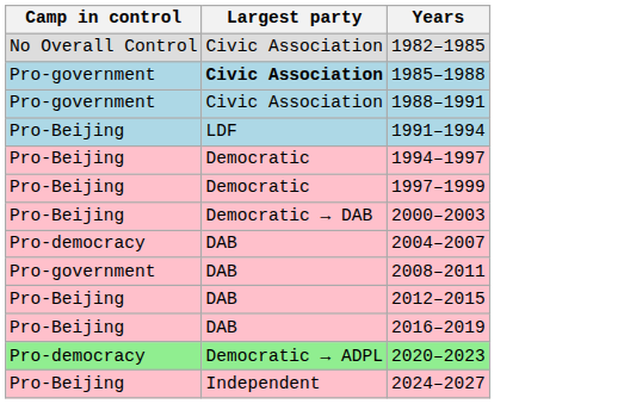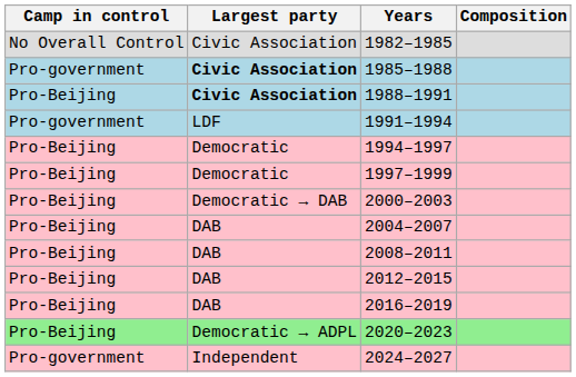 <table class="wikitable" style="font-size: 95%;">
 <tr>
 <th>Camp in control</th>
 <th>Largest party</th>
 <th>Years</th>
+<th>Composition</th>
 </tr>
 <tr ! style="background-color: #DDDDDD">
 <td>No Overall Control</td>
 <td>Civic Association</td>
 <td>1982–1985</td>
+<td></td>
 </tr>
 <tr ! style="background-color: LightBlue">
 <td>Pro-government</td>
 <td><strong>Civic Association</strong></td>
 <td>1985–1988</td>
+<td></td>
+</tr>
+<tr ! style="background-color: LightBlue">
+<td>Pro-Beijing</td>
+<td><strong>Civic Association</strong></td>
+<td>1988–1991</td>
+<td></td>
 </tr>
 <tr ! style="background-color: LightBlue">
 <td>Pro-government</td>
-<td>Civic Association</td>
-<td>1988–1991</td>
-</tr>
-<tr ! style="background-color: LightBlue">
-<td>Pro-Beijing</td>
 <td>LDF</td>
 <td>1991–1994</td>
+<td></td>
 </tr>
 <tr ! style="background-color: Pink">
 <td>Pro-Beijing</td>
 <td>Democratic</td>
 <td>1994–1997</td>
+<td></td>
 </tr>
 <tr ! style="background-color: Pink">
 <td>Pro-Beijing</td>
 <td>Democratic</td>
 <td>1997–1999</td>
+<td></td>
 </tr>
 <tr ! style="background-color: Pink">
 <td>Pro-Beijing</td>
 <td>Democratic → DAB</td>
 <td>2000–2003</td>
+<td></td>
 </tr>
 <tr ! style="background-color: Pink">
-<td>Pro-democracy</td>
+<td>Pro-Beijing</td>
 <td>DAB</td>
 <td>2004–2007</td>
+<td></td>
 </tr>
 <tr ! style="background-color: Pink">
-<td>Pro-government</td>
+<td>Pro-Beijing</td>
 <td>DAB</td>
 <td>2008–2011</td>
+<td></td>
 </tr>
 <tr ! style="background-color: Pink">
 <td>Pro-Beijing</td>
 <td>DAB</td>
 <td>2012–2015</td>
+<td></td>
 </tr>
 <tr ! style="background-color: Pink">
 <td>Pro-Beijing</td>
 <td>DAB</td>
 <td>2016–2019</td>
+<td></td>
 </tr>
 <tr ! style="background-color: LightGreen">
-<td>Pro-democracy</td>
+<td>Pro-Beijing</td>
 <td>Democratic → ADPL</td>
 <td>2020–2023</td>
+<td></td>
 </tr>
 <tr ! style="background-color: Pink">
-<td>Pro-Beijing</td>
+<td>Pro-government</td>
 <td>Independent</td>
 <td>2024–2027</td>
+<td></td>
 </tr>
 </table>
